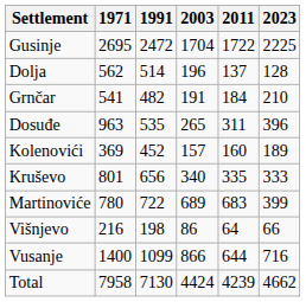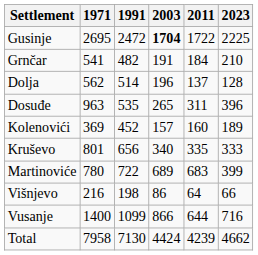 <table class="wikitable sortable">
 <tr>
 <th>Settlement</th>
 <th>1971</th>
 <th>1991</th>
 <th>2003</th>
 <th>2011</th>
 <th>2023</th>
 </tr>
 <tr>
 <td>Gusinje</td>
 <td>2695</td>
 <td>2472</td>
-<td>1704</td>
+<td><strong>1704</strong></td>
 <td>1722</td>
 <td>2225</td>
+</tr>
+<tr>
+<td>Grnčar</td>
+<td>541</td>
+<td>482</td>
+<td>191</td>
+<td>184</td>
+<td>210</td>
 </tr>
 <tr>
 <td>Dolja</td>
 <td>562</td>
 <td>514</td>
 <td>196</td>
 <td>137</td>
 <td>128</td>
-</tr>
-<tr>
-<td>Grnčar</td>
-<td>541</td>
-<td>482</td>
-<td>191</td>
-<td>184</td>
-<td>210</td>
 </tr>
 <tr>
 <td>Dosuđe</td>
 <td>963</td>
 <td>535</td>
 <td>265</td>
 <td>311</td>
 <td>396</td>
 </tr>
 <tr>
 <td>Kolenovići</td>
 <td>369</td>
 <td>452</td>
 <td>157</td>
 <td>160</td>
 <td>189</td>
 </tr>
 <tr>
 <td>Kruševo</td>
 <td>801</td>
 <td>656</td>
 <td>340</td>
 <td>335</td>
 <td>333</td>
 </tr>
 <tr>
 <td>Martinoviće</td>
 <td>780</td>
 <td>722</td>
 <td>689</td>
 <td>683</td>
 <td>399</td>
 </tr>
 <tr>
 <td>Višnjevo</td>
 <td>216</td>
 <td>198</td>
 <td>86</td>
 <td>64</td>
 <td>66</td>
 </tr>
 <tr>
 <td>Vusanje</td>
 <td>1400</td>
 <td>1099</td>
 <td>866</td>
 <td>644</td>
 <td>716</td>
 </tr>
 <tr>
 <td>Total</td>
 <td>7958</td>
 <td>7130</td>
 <td>4424</td>
 <td>4239</td>
 <td>4662</td>
 </tr>
 </table>
